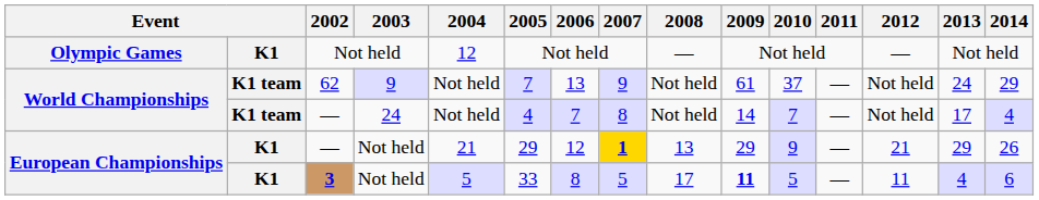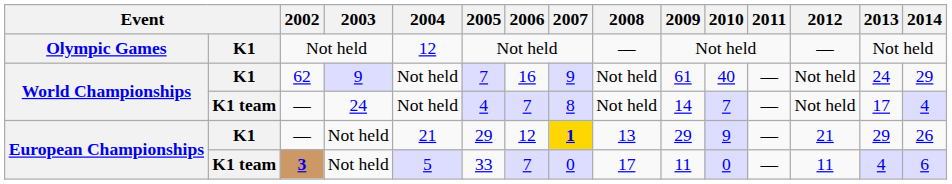 <table class="wikitable plainrowheaders" style=font-size:90%>
 <tr>
 <th scope="col" colspan=2>Event</th>
 <th scope="col">2002</th>
 <th scope="col">2003</th>
 <th scope="col">2004</th>
 <th scope="col">2005</th>
 <th scope="col">2006</th>
 <th scope="col">2007</th>
 <th scope="col">2008</th>
 <th scope="col">2009</th>
 <th scope="col">2010</th>
 <th scope="col">2011</th>
 <th scope="col">2012</th>
 <th scope="col">2013</th>
 <th scope="col">2014</th>
 </tr>
 <tr style="text-align:center;">
 <th scope="row"><a href='#'>Olympic Games</a></th>
 <th scope="row">K1</th>
 <td colspan=2>Not held</td>
 <td><a href='#'>12</a></td>
 <td colspan=3>Not held</td>
 <td>—</td>
 <td colspan=3>Not held</td>
 <td>—</td>
 <td colspan=2>Not held</td>
 </tr>
 <tr style="text-align:center;">
 <th scope="row" rowspan=2><a href='#'>World Championships</a></th>
-<th scope="row">K1 team</th>
+<th scope="row">K1</th>
 <td><a href='#'>62</a></td>
 <td style="background:#ddf;"><a href='#'>9</a></td>
 <td>Not held</td>
 <td style="background:#ddf;"><a href='#'>7</a></td>
-<td><a href='#'>13</a></td>
+<td><a href='#'>16</a></td>
 <td style="background:#ddf;"><a href='#'>9</a></td>
 <td>Not held</td>
 <td><a href='#'>61</a></td>
-<td><a href='#'>37</a></td>
+<td><a href='#'>40</a></td>
 <td>—</td>
 <td>Not held</td>
 <td><a href='#'>24</a></td>
 <td><a href='#'>29</a></td>
 </tr>
 <tr style="text-align:center;">
 <th scope="row">K1 team</th>
 <td>—</td>
 <td><a href='#'>24</a></td>
 <td>Not held</td>
 <td style="background:#ddf;"><a href='#'>4</a></td>
 <td style="background:#ddf;"><a href='#'>7</a></td>
 <td style="background:#ddf;"><a href='#'>8</a></td>
 <td>Not held</td>
 <td><a href='#'>14</a></td>
 <td style="background:#ddf;"><a href='#'>7</a></td>
 <td>—</td>
 <td>Not held</td>
 <td><a href='#'>17</a></td>
 <td style="background:#ddf;"><a href='#'>4</a></td>
 </tr>
 <tr style="text-align:center;">
 <th scope="row" rowspan=2><a href='#'>European Championships</a></th>
 <th scope="row">K1</th>
 <td>—</td>
 <td>Not held</td>
 <td><a href='#'>21</a></td>
 <td><a href='#'>29</a></td>
 <td><a href='#'>12</a></td>
 <td style="background:gold;"><a href='#'><strong>1</strong></a></td>
 <td><a href='#'>13</a></td>
 <td><a href='#'>29</a></td>
 <td style="background:#ddf;"><a href='#'>9</a></td>
 <td>—</td>
 <td><a href='#'>21</a></td>
 <td><a href='#'>29</a></td>
 <td><a href='#'>26</a></td>
 </tr>
 <tr style="text-align:center;">
-<th scope="row">K1</th>
+<th scope="row">K1 team</th>
 <td style="background:#cc9966;"><a href='#'><strong>3</strong></a></td>
 <td>Not held</td>
 <td style="background:#ddf;"><a href='#'>5</a></td>
 <td><a href='#'>33</a></td>
-<td style="background:#ddf;"><a href='#'>8</a></td>
-<td style="background:#ddf;"><a href='#'>5</a></td>
+<td style="background:#ddf;"><a href='#'>7</a></td>
+<td style="background:#ddf;"><a href='#'>0</a></td>
 <td><a href='#'>17</a></td>
-<td><strong><a href='#'>11</a></strong></td>
-<td style="background:#ddf;"><a href='#'>5</a></td>
+<td><a href='#'>11</a></td>
+<td style="background:#ddf;"><a href='#'>0</a></td>
 <td>—</td>
 <td><a href='#'>11</a></td>
 <td style="background:#ddf;"><a href='#'>4</a></td>
 <td style="background:#ddf;"><a href='#'>6</a></td>
 </tr>
 </table>
